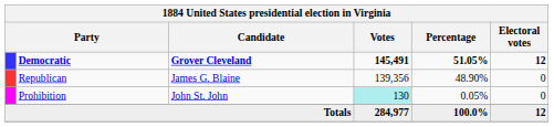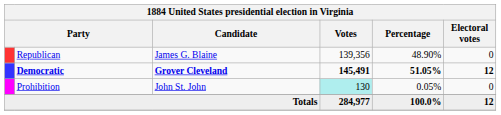 <table class="wikitable" style="font-size: 95%;">
 <tr>
 <th colspan="6">1884 United States presidential election in Virginia</th>
 </tr>
 <tr>
 <th colspan="2" style="width: 15em">Party</th>
 <th style="width: 17em">Candidate</th>
 <th style="width: 5em">Votes</th>
 <th style="width: 7em">Percentage</th>
 <th style="width: 5em">Electoral votes</th>
 </tr>
 <tr>
+<th style="background-color:#FF3333; width: 3px"></th>
+<td style="width: 130px"><a href='#'>Republican</a></td>
+<td><a href='#'>James G. Blaine</a></td>
+<td align="right">139,356</td>
+<td align="right">48.90%</td>
+<td align="right">0</td>
+</tr>
+<tr>
 <th style="background-color:#3333FF; width: 3px"></th>
 <td style="width: 130px"><strong><a href='#'>Democratic</a></strong></td>
 <td><strong><a href='#'>Grover Cleveland</a></strong></td>
 <td align="right"><strong>145,491</strong></td>
 <td align="right"><strong>51.05%</strong></td>
 <td align="right"><strong>12</strong></td>
-</tr>
-<tr>
-<th style="background-color:#FF3333; width: 3px"></th>
-<td style="width: 130px"><a href='#'>Republican</a></td>
-<td><a href='#'>James G. Blaine</a></td>
-<td align="right">139,356</td>
-<td align="right">48.90%</td>
-<td align="right">0</td>
 </tr>
 <tr>
 <th style="background-color:#FF00FF; width: 3px"></th>
 <td style="width: 130px"><a href='#'>Prohibition</a></td>
 <td><a href='#'>John St. John</a></td>
 <td align="right" style="background: paleturquoise;">130</td>
 <td align="right">0.05%</td>
 <td align="right">0</td>
 </tr>
 <tr>
 </tr>
 <tr bgcolor="#EEEEEE">
 <td colspan="3" align="right"><strong>Totals</strong></td>
 <td align="right"><strong>284,977</strong></td>
 <td align="right"><strong>100.0%</strong></td>
 <td align="right"><strong>12</strong></td>
 </tr>
 <tr>
 </tr>
 </table>
